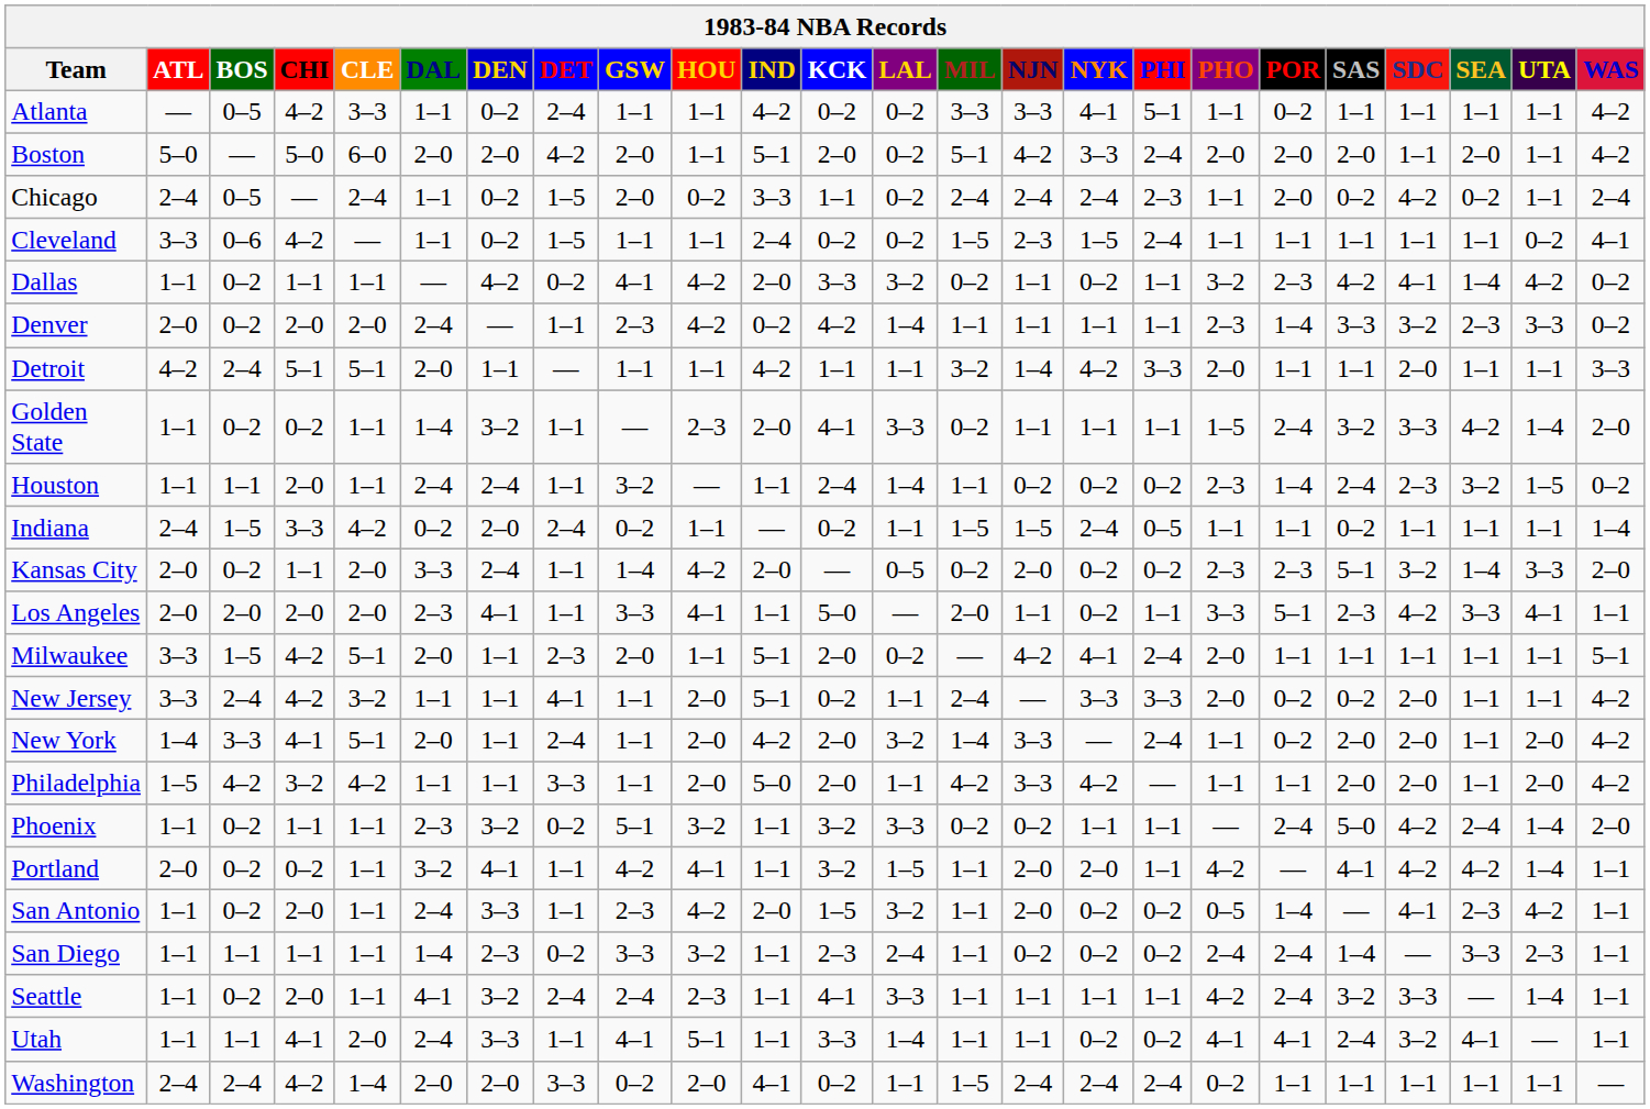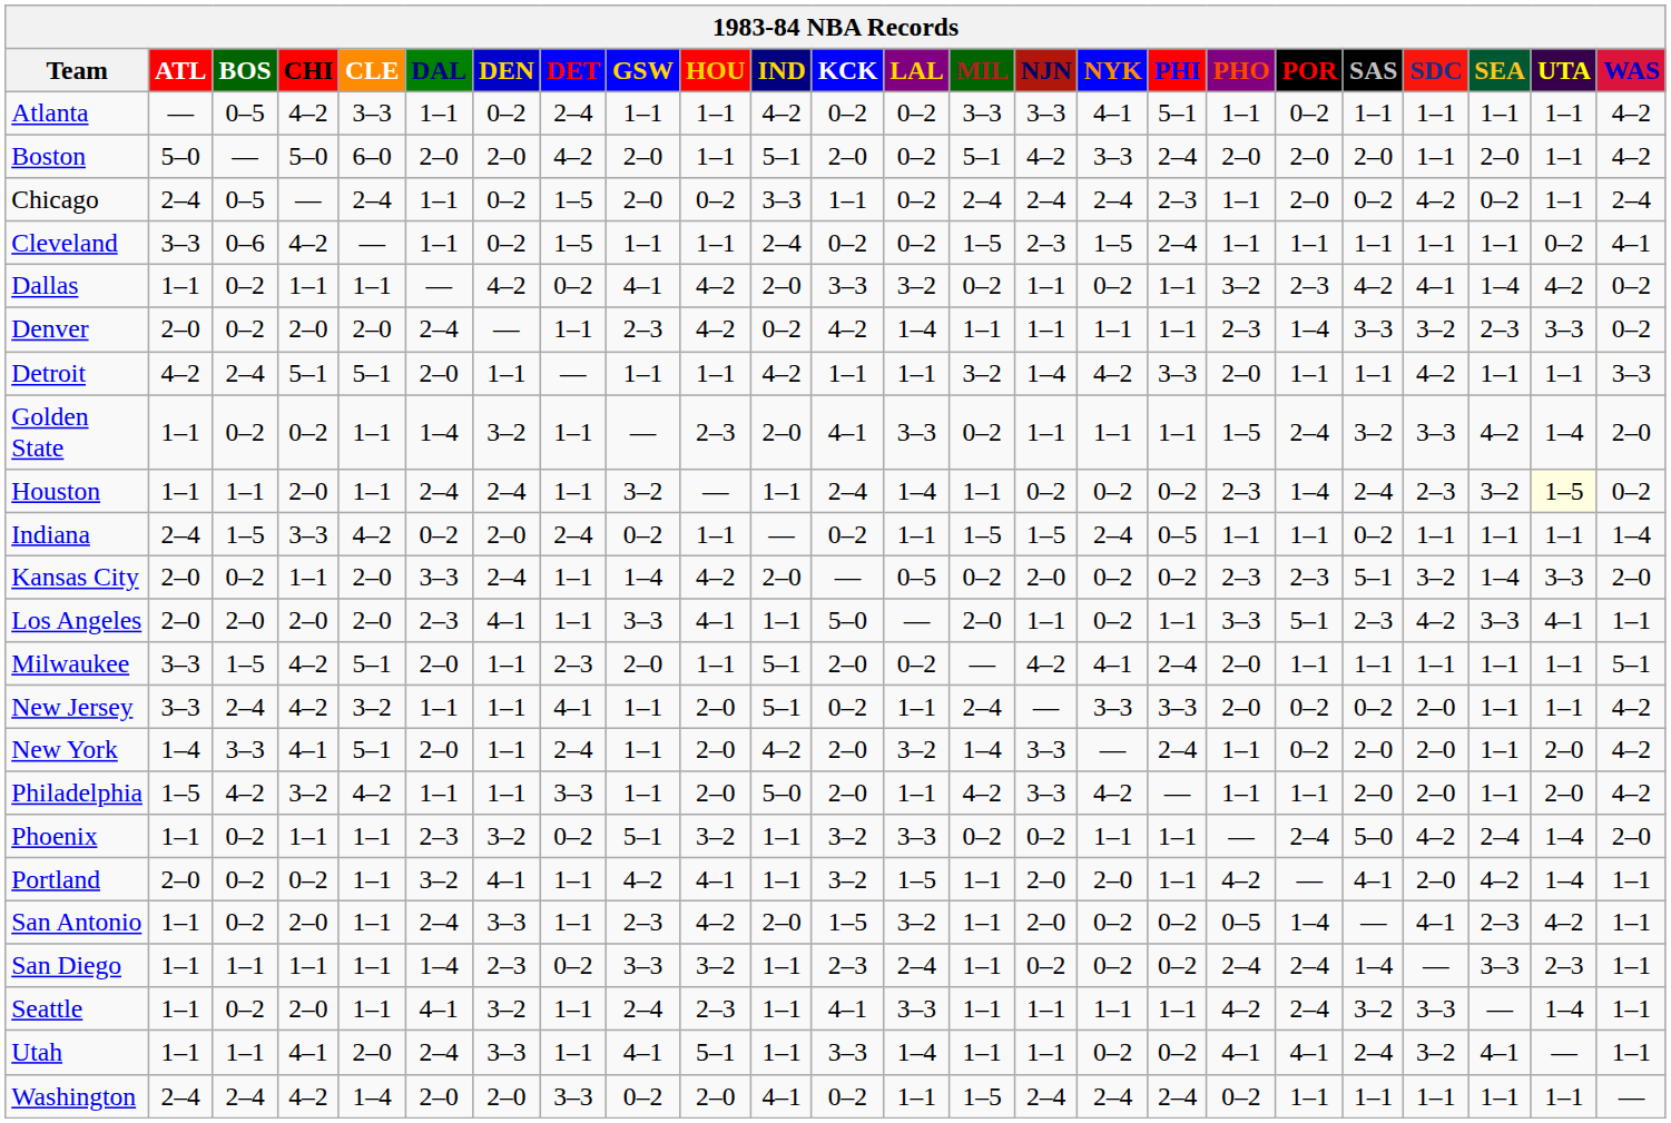 <table class="wikitable" style="font-size:95%; text-align:center;">
 <tr>
 <th colspan=24>1983-84 NBA Records</th>
 </tr>
 <tr>
 <th width=100>Team</th>
 <th style="background:#FF0000;color:#FFFFFF;width=35">ATL</th>
 <th style="background:#006400;color:#FFFFFF;width=35">BOS</th>
 <th style="background:#FF0000;color:#000000;width=35">CHI</th>
 <th style="background:#FF8C00;color:#FFFFFF;width=35">CLE</th>
 <th style="background:#008000;color:#00008B;width=35">DAL</th>
 <th style="background:#0000CD;color:#FFD700;width=35">DEN</th>
 <th style="background:#0000FF;color:#FF0000;width=35">DET</th>
 <th style="background:#0000FF;color:#FFD700;width=35">GSW</th>
 <th style="background:#FF0000;color:#FFD700;width=35">HOU</th>
 <th style="background:#000080;color:#FFD700;width=35">IND</th>
 <th style="background:#0000FF;color:#FFFFFF;width=35">KCK</th>
 <th style="background:#800080;color:#FFD700;width=35">LAL</th>
 <th style="background:#006400;color:#B22222;width=35">MIL</th>
 <th style="background:#B0170C;color:#00056D;width=35">NJN</th>
 <th style="background:#0000FF;color:#FF8C00;width=35">NYK</th>
 <th style="background:#FF0000;color:#0000FF;width=35">PHI</th>
 <th style="background:#800080;color:#FF4500;width=35">PHO</th>
 <th style="background:#000000;color:#FF0000;width=35">POR</th>
 <th style="background:#000000;color:#C0C0C0;width=35">SAS</th>
 <th style="background:#F9160D;color:#1A2E8B;width=35">SDC</th>
 <th style="background:#005831;color:#FFC322;width=35">SEA</th>
 <th style="background:#36004A;color:#FFFF00;width=35">UTA</th>
 <th style="background:#DC143C;color:#0000CD;width=35">WAS</th>
 </tr>
 <tr>
 <td style="text-align:left;"><a href='#'>Atlanta</a></td>
 <td>—</td>
 <td>0–5</td>
 <td>4–2</td>
 <td>3–3</td>
 <td>1–1</td>
 <td>0–2</td>
 <td>2–4</td>
 <td>1–1</td>
 <td>1–1</td>
 <td>4–2</td>
 <td>0–2</td>
 <td>0–2</td>
 <td>3–3</td>
 <td>3–3</td>
 <td>4–1</td>
 <td>5–1</td>
 <td>1–1</td>
 <td>0–2</td>
 <td>1–1</td>
 <td>1–1</td>
 <td>1–1</td>
 <td>1–1</td>
 <td>4–2</td>
 </tr>
 <tr>
 <td style="text-align:left;"><a href='#'>Boston</a></td>
 <td>5–0</td>
 <td>—</td>
 <td>5–0</td>
 <td>6–0</td>
 <td>2–0</td>
 <td>2–0</td>
 <td>4–2</td>
 <td>2–0</td>
 <td>1–1</td>
 <td>5–1</td>
 <td>2–0</td>
 <td>0–2</td>
 <td>5–1</td>
 <td>4–2</td>
 <td>3–3</td>
 <td>2–4</td>
 <td>2–0</td>
 <td>2–0</td>
 <td>2–0</td>
 <td>1–1</td>
 <td>2–0</td>
 <td>1–1</td>
 <td>4–2</td>
 </tr>
 <tr>
 <td style="text-align:left;">Chicago</td>
 <td>2–4</td>
 <td>0–5</td>
 <td>—</td>
 <td>2–4</td>
 <td>1–1</td>
 <td>0–2</td>
 <td>1–5</td>
 <td>2–0</td>
 <td>0–2</td>
 <td>3–3</td>
 <td>1–1</td>
 <td>0–2</td>
 <td>2–4</td>
 <td>2–4</td>
 <td>2–4</td>
 <td>2–3</td>
 <td>1–1</td>
 <td>2–0</td>
 <td>0–2</td>
 <td>4–2</td>
 <td>0–2</td>
 <td>1–1</td>
 <td>2–4</td>
 </tr>
 <tr>
 <td style="text-align:left;"><a href='#'>Cleveland</a></td>
 <td>3–3</td>
 <td>0–6</td>
 <td>4–2</td>
 <td>—</td>
 <td>1–1</td>
 <td>0–2</td>
 <td>1–5</td>
 <td>1–1</td>
 <td>1–1</td>
 <td>2–4</td>
 <td>0–2</td>
 <td>0–2</td>
 <td>1–5</td>
 <td>2–3</td>
 <td>1–5</td>
 <td>2–4</td>
 <td>1–1</td>
 <td>1–1</td>
 <td>1–1</td>
 <td>1–1</td>
 <td>1–1</td>
 <td>0–2</td>
 <td>4–1</td>
 </tr>
 <tr>
 <td style="text-align:left;"><a href='#'>Dallas</a></td>
 <td>1–1</td>
 <td>0–2</td>
 <td>1–1</td>
 <td>1–1</td>
 <td>—</td>
 <td>4–2</td>
 <td>0–2</td>
 <td>4–1</td>
 <td>4–2</td>
 <td>2–0</td>
 <td>3–3</td>
 <td>3–2</td>
 <td>0–2</td>
 <td>1–1</td>
 <td>0–2</td>
 <td>1–1</td>
 <td>3–2</td>
 <td>2–3</td>
 <td>4–2</td>
 <td>4–1</td>
 <td>1–4</td>
 <td>4–2</td>
 <td>0–2</td>
 </tr>
 <tr>
 <td style="text-align:left;"><a href='#'>Denver</a></td>
 <td>2–0</td>
 <td>0–2</td>
 <td>2–0</td>
 <td>2–0</td>
 <td>2–4</td>
 <td>—</td>
 <td>1–1</td>
 <td>2–3</td>
 <td>4–2</td>
 <td>0–2</td>
 <td>4–2</td>
 <td>1–4</td>
 <td>1–1</td>
 <td>1–1</td>
 <td>1–1</td>
 <td>1–1</td>
 <td>2–3</td>
 <td>1–4</td>
 <td>3–3</td>
 <td>3–2</td>
 <td>2–3</td>
 <td>3–3</td>
 <td>0–2</td>
 </tr>
 <tr>
 <td style="text-align:left;"><a href='#'>Detroit</a></td>
 <td>4–2</td>
 <td>2–4</td>
 <td>5–1</td>
 <td>5–1</td>
 <td>2–0</td>
 <td>1–1</td>
 <td>—</td>
 <td>1–1</td>
 <td>1–1</td>
 <td>4–2</td>
 <td>1–1</td>
 <td>1–1</td>
 <td>3–2</td>
 <td>1–4</td>
 <td>4–2</td>
 <td>3–3</td>
 <td>2–0</td>
 <td>1–1</td>
 <td>1–1</td>
-<td>2–0</td>
+<td>4–2</td>
 <td>1–1</td>
 <td>1–1</td>
 <td>3–3</td>
 </tr>
 <tr>
 <td style="text-align:left;"><a href='#'>Golden State</a></td>
 <td>1–1</td>
 <td>0–2</td>
 <td>0–2</td>
 <td>1–1</td>
 <td>1–4</td>
 <td>3–2</td>
 <td>1–1</td>
 <td>—</td>
 <td>2–3</td>
 <td>2–0</td>
 <td>4–1</td>
 <td>3–3</td>
 <td>0–2</td>
 <td>1–1</td>
 <td>1–1</td>
 <td>1–1</td>
 <td>1–5</td>
 <td>2–4</td>
 <td>3–2</td>
 <td>3–3</td>
 <td>4–2</td>
 <td>1–4</td>
 <td>2–0</td>
 </tr>
 <tr>
 <td style="text-align:left;"><a href='#'>Houston</a></td>
 <td>1–1</td>
 <td>1–1</td>
 <td>2–0</td>
 <td>1–1</td>
 <td>2–4</td>
 <td>2–4</td>
 <td>1–1</td>
 <td>3–2</td>
 <td>—</td>
 <td>1–1</td>
 <td>2–4</td>
 <td>1–4</td>
 <td>1–1</td>
 <td>0–2</td>
 <td>0–2</td>
 <td>0–2</td>
 <td>2–3</td>
 <td>1–4</td>
 <td>2–4</td>
 <td>2–3</td>
 <td>3–2</td>
-<td>1–5</td>
+<td style="background: lightyellow;">1–5</td>
 <td>0–2</td>
 </tr>
 <tr>
 <td style="text-align:left;"><a href='#'>Indiana</a></td>
 <td>2–4</td>
 <td>1–5</td>
 <td>3–3</td>
 <td>4–2</td>
 <td>0–2</td>
 <td>2–0</td>
 <td>2–4</td>
 <td>0–2</td>
 <td>1–1</td>
 <td>—</td>
 <td>0–2</td>
 <td>1–1</td>
 <td>1–5</td>
 <td>1–5</td>
 <td>2–4</td>
 <td>0–5</td>
 <td>1–1</td>
 <td>1–1</td>
 <td>0–2</td>
 <td>1–1</td>
 <td>1–1</td>
 <td>1–1</td>
 <td>1–4</td>
 </tr>
 <tr>
 <td style="text-align:left;"><a href='#'>Kansas City</a></td>
 <td>2–0</td>
 <td>0–2</td>
 <td>1–1</td>
 <td>2–0</td>
 <td>3–3</td>
 <td>2–4</td>
 <td>1–1</td>
 <td>1–4</td>
 <td>4–2</td>
 <td>2–0</td>
 <td>—</td>
 <td>0–5</td>
 <td>0–2</td>
 <td>2–0</td>
 <td>0–2</td>
 <td>0–2</td>
 <td>2–3</td>
 <td>2–3</td>
 <td>5–1</td>
 <td>3–2</td>
 <td>1–4</td>
 <td>3–3</td>
 <td>2–0</td>
 </tr>
 <tr>
 <td style="text-align:left;"><a href='#'>Los Angeles</a></td>
 <td>2–0</td>
 <td>2–0</td>
 <td>2–0</td>
 <td>2–0</td>
 <td>2–3</td>
 <td>4–1</td>
 <td>1–1</td>
 <td>3–3</td>
 <td>4–1</td>
 <td>1–1</td>
 <td>5–0</td>
 <td>—</td>
 <td>2–0</td>
 <td>1–1</td>
 <td>0–2</td>
 <td>1–1</td>
 <td>3–3</td>
 <td>5–1</td>
 <td>2–3</td>
 <td>4–2</td>
 <td>3–3</td>
 <td>4–1</td>
 <td>1–1</td>
 </tr>
 <tr>
 <td style="text-align:left;"><a href='#'>Milwaukee</a></td>
 <td>3–3</td>
 <td>1–5</td>
 <td>4–2</td>
 <td>5–1</td>
 <td>2–0</td>
 <td>1–1</td>
 <td>2–3</td>
 <td>2–0</td>
 <td>1–1</td>
 <td>5–1</td>
 <td>2–0</td>
 <td>0–2</td>
 <td>—</td>
 <td>4–2</td>
 <td>4–1</td>
 <td>2–4</td>
 <td>2–0</td>
 <td>1–1</td>
 <td>1–1</td>
 <td>1–1</td>
 <td>1–1</td>
 <td>1–1</td>
 <td>5–1</td>
 </tr>
 <tr>
 <td style="text-align:left;"><a href='#'>New Jersey</a></td>
 <td>3–3</td>
 <td>2–4</td>
 <td>4–2</td>
 <td>3–2</td>
 <td>1–1</td>
 <td>1–1</td>
 <td>4–1</td>
 <td>1–1</td>
 <td>2–0</td>
 <td>5–1</td>
 <td>0–2</td>
 <td>1–1</td>
 <td>2–4</td>
 <td>—</td>
 <td>3–3</td>
 <td>3–3</td>
 <td>2–0</td>
 <td>0–2</td>
 <td>0–2</td>
 <td>2–0</td>
 <td>1–1</td>
 <td>1–1</td>
 <td>4–2</td>
 </tr>
 <tr>
 <td style="text-align:left;"><a href='#'>New York</a></td>
 <td>1–4</td>
 <td>3–3</td>
 <td>4–1</td>
 <td>5–1</td>
 <td>2–0</td>
 <td>1–1</td>
 <td>2–4</td>
 <td>1–1</td>
 <td>2–0</td>
 <td>4–2</td>
 <td>2–0</td>
 <td>3–2</td>
 <td>1–4</td>
 <td>3–3</td>
 <td>—</td>
 <td>2–4</td>
 <td>1–1</td>
 <td>0–2</td>
 <td>2–0</td>
 <td>2–0</td>
 <td>1–1</td>
 <td>2–0</td>
 <td>4–2</td>
 </tr>
 <tr>
 <td style="text-align:left;"><a href='#'>Philadelphia</a></td>
 <td>1–5</td>
 <td>4–2</td>
 <td>3–2</td>
 <td>4–2</td>
 <td>1–1</td>
 <td>1–1</td>
 <td>3–3</td>
 <td>1–1</td>
 <td>2–0</td>
 <td>5–0</td>
 <td>2–0</td>
 <td>1–1</td>
 <td>4–2</td>
 <td>3–3</td>
 <td>4–2</td>
 <td>—</td>
 <td>1–1</td>
 <td>1–1</td>
 <td>2–0</td>
 <td>2–0</td>
 <td>1–1</td>
 <td>2–0</td>
 <td>4–2</td>
 </tr>
 <tr>
 <td style="text-align:left;"><a href='#'>Phoenix</a></td>
 <td>1–1</td>
 <td>0–2</td>
 <td>1–1</td>
 <td>1–1</td>
 <td>2–3</td>
 <td>3–2</td>
 <td>0–2</td>
 <td>5–1</td>
 <td>3–2</td>
 <td>1–1</td>
 <td>3–2</td>
 <td>3–3</td>
 <td>0–2</td>
 <td>0–2</td>
 <td>1–1</td>
 <td>1–1</td>
 <td>—</td>
 <td>2–4</td>
 <td>5–0</td>
 <td>4–2</td>
 <td>2–4</td>
 <td>1–4</td>
 <td>2–0</td>
 </tr>
 <tr>
 <td style="text-align:left;"><a href='#'>Portland</a></td>
 <td>2–0</td>
 <td>0–2</td>
 <td>0–2</td>
 <td>1–1</td>
 <td>3–2</td>
 <td>4–1</td>
 <td>1–1</td>
 <td>4–2</td>
 <td>4–1</td>
 <td>1–1</td>
 <td>3–2</td>
 <td>1–5</td>
 <td>1–1</td>
 <td>2–0</td>
 <td>2–0</td>
 <td>1–1</td>
 <td>4–2</td>
 <td>—</td>
 <td>4–1</td>
-<td>4–2</td>
+<td>2–0</td>
 <td>4–2</td>
 <td>1–4</td>
 <td>1–1</td>
 </tr>
 <tr>
 <td style="text-align:left;"><a href='#'>San Antonio</a></td>
 <td>1–1</td>
 <td>0–2</td>
 <td>2–0</td>
 <td>1–1</td>
 <td>2–4</td>
 <td>3–3</td>
 <td>1–1</td>
 <td>2–3</td>
 <td>4–2</td>
 <td>2–0</td>
 <td>1–5</td>
 <td>3–2</td>
 <td>1–1</td>
 <td>2–0</td>
 <td>0–2</td>
 <td>0–2</td>
 <td>0–5</td>
 <td>1–4</td>
 <td>—</td>
 <td>4–1</td>
 <td>2–3</td>
 <td>4–2</td>
 <td>1–1</td>
 </tr>
 <tr>
 <td style="text-align:left;"><a href='#'>San Diego</a></td>
 <td>1–1</td>
 <td>1–1</td>
 <td>1–1</td>
 <td>1–1</td>
 <td>1–4</td>
 <td>2–3</td>
 <td>0–2</td>
 <td>3–3</td>
 <td>3–2</td>
 <td>1–1</td>
 <td>2–3</td>
 <td>2–4</td>
 <td>1–1</td>
 <td>0–2</td>
 <td>0–2</td>
 <td>0–2</td>
 <td>2–4</td>
 <td>2–4</td>
 <td>1–4</td>
 <td>—</td>
 <td>3–3</td>
 <td>2–3</td>
 <td>1–1</td>
 </tr>
 <tr>
 <td style="text-align:left;"><a href='#'>Seattle</a></td>
 <td>1–1</td>
 <td>0–2</td>
 <td>2–0</td>
 <td>1–1</td>
 <td>4–1</td>
 <td>3–2</td>
-<td>2–4</td>
+<td>1–1</td>
 <td>2–4</td>
 <td>2–3</td>
 <td>1–1</td>
 <td>4–1</td>
 <td>3–3</td>
 <td>1–1</td>
 <td>1–1</td>
 <td>1–1</td>
 <td>1–1</td>
 <td>4–2</td>
 <td>2–4</td>
 <td>3–2</td>
 <td>3–3</td>
 <td>—</td>
 <td>1–4</td>
 <td>1–1</td>
 </tr>
 <tr>
 <td style="text-align:left;"><a href='#'>Utah</a></td>
 <td>1–1</td>
 <td>1–1</td>
 <td>4–1</td>
 <td>2–0</td>
 <td>2–4</td>
 <td>3–3</td>
 <td>1–1</td>
 <td>4–1</td>
 <td>5–1</td>
 <td>1–1</td>
 <td>3–3</td>
 <td>1–4</td>
 <td>1–1</td>
 <td>1–1</td>
 <td>0–2</td>
 <td>0–2</td>
 <td>4–1</td>
 <td>4–1</td>
 <td>2–4</td>
 <td>3–2</td>
 <td>4–1</td>
 <td>—</td>
 <td>1–1</td>
 </tr>
 <tr>
 <td style="text-align:left;"><a href='#'>Washington</a></td>
 <td>2–4</td>
 <td>2–4</td>
 <td>4–2</td>
 <td>1–4</td>
 <td>2–0</td>
 <td>2–0</td>
 <td>3–3</td>
 <td>0–2</td>
 <td>2–0</td>
 <td>4–1</td>
 <td>0–2</td>
 <td>1–1</td>
 <td>1–5</td>
 <td>2–4</td>
 <td>2–4</td>
 <td>2–4</td>
 <td>0–2</td>
 <td>1–1</td>
 <td>1–1</td>
 <td>1–1</td>
 <td>1–1</td>
 <td>1–1</td>
 <td>—</td>
 </tr>
 </table>
